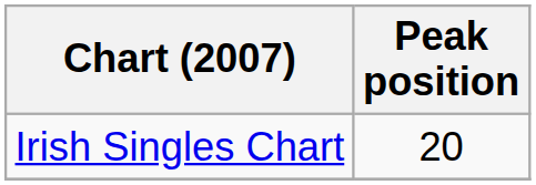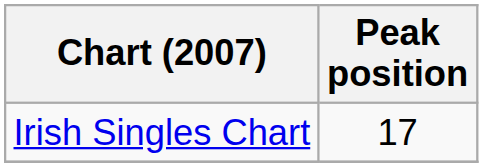 <table class="wikitable">
 <tr>
 <th>Chart (2007)</th>
 <th>Peak<br>position</th>
 </tr>
 <tr>
 <td><a href='#'>Irish Singles Chart</a></td>
-<td align=center>20</td>
+<td align=center>17</td>
 </tr>
 <tr>
 </tr>
 </table>
